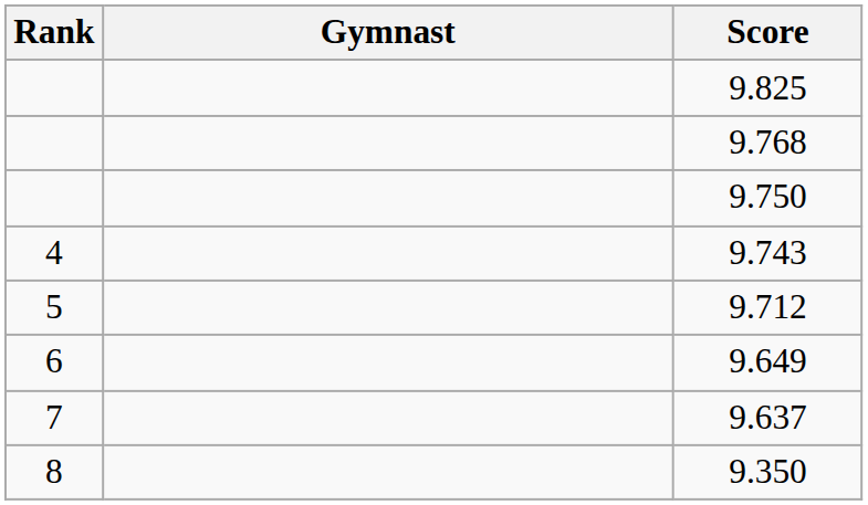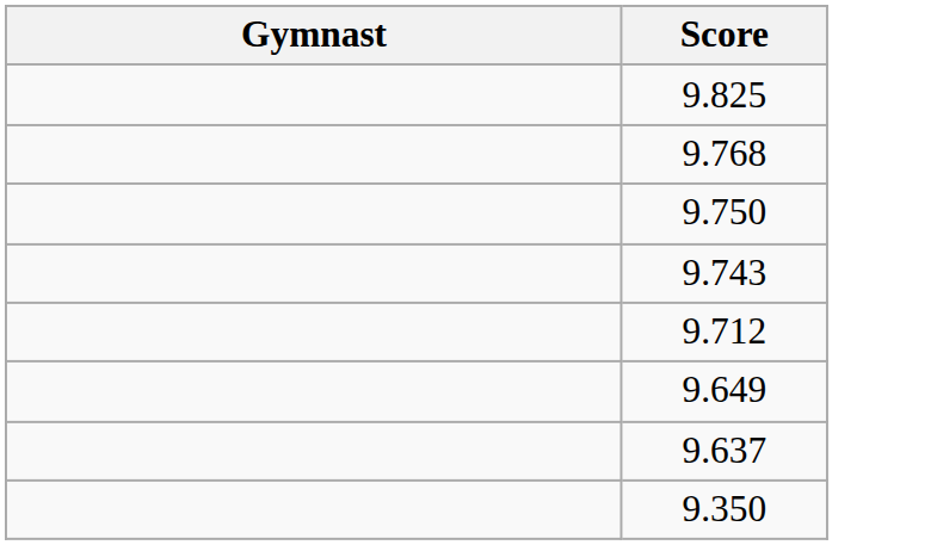 <table class="wikitable" style="text-align:center">
 <tr>
-<th>Rank</th>
 <th style="width:16em">Gymnast</th>
 <th style="width:5em">Score</th>
 </tr>
 <tr>
-<td></td>
 <td align=left></td>
 <td>9.825</td>
 </tr>
 <tr>
-<td></td>
 <td align=left></td>
 <td>9.768</td>
 </tr>
 <tr>
-<td></td>
 <td align=left></td>
 <td>9.750</td>
 </tr>
 <tr>
-<td>4</td>
 <td align=left></td>
 <td>9.743</td>
 </tr>
 <tr>
-<td>5</td>
 <td align=left></td>
 <td>9.712</td>
 </tr>
 <tr>
-<td>6</td>
 <td align=left></td>
 <td>9.649</td>
 </tr>
 <tr>
-<td>7</td>
 <td align=left></td>
 <td>9.637</td>
 </tr>
 <tr>
-<td>8</td>
 <td align=left></td>
 <td>9.350</td>
 </tr>
 </table>
